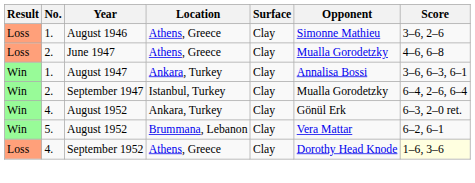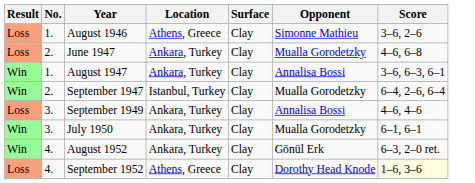 <table class="sortable wikitable" style="font-size:95%">
 <tr>
 <th>Result</th>
 <th>No.</th>
 <th>Year</th>
 <th>Location</th>
 <th>Surface</th>
 <th>Opponent</th>
 <th>Score</th>
 </tr>
 <tr>
 <td style="background:#ffa07a;">Loss</td>
 <td>1.</td>
 <td>August 1946</td>
 <td><a href='#'>Athens</a>, Greece</td>
 <td>Clay</td>
 <td> <a href='#'>Simonne Mathieu</a></td>
 <td>3–6, 2–6</td>
 </tr>
 <tr>
 <td style="background:#ffa07a;">Loss</td>
 <td>2.</td>
 <td>June 1947</td>
-<td><a href='#'>Athens</a>, Greece</td>
+<td><a href='#'>Ankara</a>, Turkey</td>
 <td>Clay</td>
 <td> <a href='#'>Mualla Gorodetzky</a></td>
 <td>4–6, 6–8</td>
 </tr>
 <tr>
 <td style="background:#98fb98;">Win</td>
 <td>1.</td>
 <td>August 1947</td>
 <td><a href='#'>Ankara</a>, Turkey</td>
 <td>Clay</td>
 <td> <a href='#'>Annalisa Bossi</a></td>
 <td>3–6, 6–3, 6–1</td>
 </tr>
 <tr>
 <td style="background:#98fb98;">Win</td>
 <td>2.</td>
 <td>September 1947</td>
 <td>Istanbul, Turkey</td>
 <td>Clay</td>
 <td> Mualla Gorodetzky</td>
 <td>6–4, 2–6, 6–4</td>
 </tr>
 <tr>
+<td style="background:#ffa07a;">Loss</td>
+<td>3.</td>
+<td>September 1949</td>
+<td>Ankara, Turkey</td>
+<td>Clay</td>
+<td> <a href='#'>Annalisa Bossi</a></td>
+<td>4–6, 4–6</td>
+</tr>
+<tr>
+<td style="background:#98fb98;">Win</td>
+<td>3.</td>
+<td>July 1950</td>
+<td>Ankara, Turkey</td>
+<td>Clay</td>
+<td> Mualla Gorodetzky</td>
+<td>6–1, 6–1</td>
+</tr>
+<tr>
 <td style="background:#98fb98;">Win</td>
 <td>4.</td>
 <td>August 1952</td>
 <td>Ankara, Turkey</td>
 <td>Clay</td>
 <td> Gönül Erk</td>
 <td>6–3, 2–0 ret.</td>
-</tr>
-<tr>
-<td style="background:#98fb98;">Win</td>
-<td>5.</td>
-<td>August 1952</td>
-<td><a href='#'>Brummana</a>, Lebanon</td>
-<td>Clay</td>
-<td> <a href='#'>Vera Mattar</a></td>
-<td>6–2, 6–1</td>
 </tr>
 <tr>
 <td style="background:#ffa07a;">Loss</td>
 <td>4.</td>
 <td>September 1952</td>
 <td><a href='#'>Athens</a>, Greece</td>
 <td>Clay</td>
 <td> <a href='#'>Dorothy Head Knode</a></td>
 <td style="background: lightyellow;">1–6, 3–6</td>
 </tr>
 </table>
